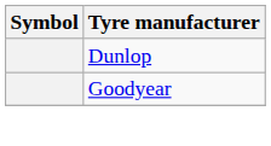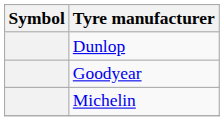 <table class="wikitable plainrowheaders">
 <tr>
 <th scope="col">Symbol</th>
 <th scope="col">Tyre manufacturer</th>
 </tr>
 <tr>
 <th scope="row" style="text-align:center"></th>
 <td><a href='#'>Dunlop</a></td>
 </tr>
 <tr>
 <th scope="row" style="text-align:center"></th>
 <td><a href='#'>Goodyear</a></td>
 </tr>
 <tr>
+<th scope="row" style="text-align:center"></th>
+<td><a href='#'>Michelin</a></td>
+</tr>
+<tr>
 </tr>
 </table>
